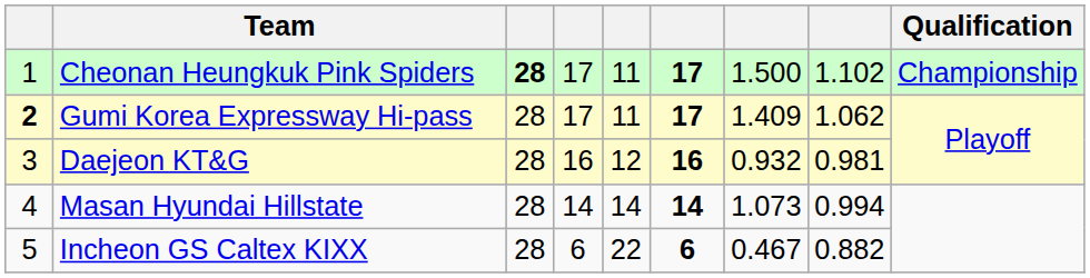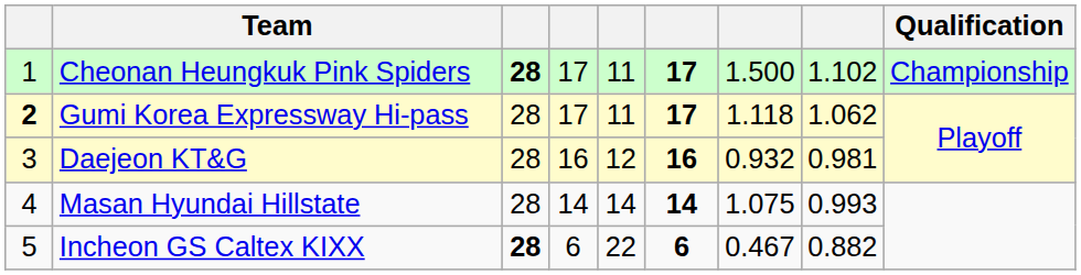 <table class="wikitable" style="text-align:center;">
 <tr>
 <th width=20></th>
 <th width=250>Team</th>
 <th width=20></th>
 <th width=20></th>
 <th width=20></th>
 <th width=35></th>
 <th width=35></th>
 <th width=35></th>
 <th width=50>Qualification</th>
 </tr>
 <tr bgcolor=#ccffcc>
 <td>1</td>
 <td align=left><a href='#'>Cheonan Heungkuk Pink Spiders</a></td>
 <td><strong>28</strong></td>
 <td>17</td>
 <td>11</td>
 <td><strong>17</strong></td>
 <td>1.500</td>
 <td>1.102</td>
 <td><a href='#'>Championship</a></td>
 </tr>
 <tr bgcolor=#fffccc>
 <td><strong>2</strong></td>
 <td align=left><a href='#'>Gumi Korea Expressway Hi-pass</a></td>
 <td>28</td>
 <td>17</td>
 <td>11</td>
 <td><strong>17</strong></td>
-<td>1.409</td>
+<td>1.118</td>
 <td>1.062</td>
 <td rowspan=2><a href='#'>Playoff</a></td>
 </tr>
 <tr bgcolor=#fffccc>
 <td>3</td>
 <td align=left><a href='#'>Daejeon KT&G</a></td>
 <td>28</td>
 <td>16</td>
 <td>12</td>
 <td><strong>16</strong></td>
 <td>0.932</td>
 <td>0.981</td>
 </tr>
 <tr>
 <td>4</td>
 <td align=left><a href='#'>Masan Hyundai Hillstate</a></td>
 <td>28</td>
 <td>14</td>
 <td>14</td>
 <td><strong>14</strong></td>
-<td>1.073</td>
-<td>0.994</td>
+<td>1.075</td>
+<td>0.993</td>
 <td rowspan="3"></td>
 </tr>
 <tr>
 <td>5</td>
 <td align=left><a href='#'>Incheon GS Caltex KIXX</a></td>
-<td>28</td>
+<td><strong>28</strong></td>
 <td>6</td>
 <td>22</td>
 <td><strong>6</strong></td>
 <td>0.467</td>
 <td>0.882</td>
 </tr>
 </table>
